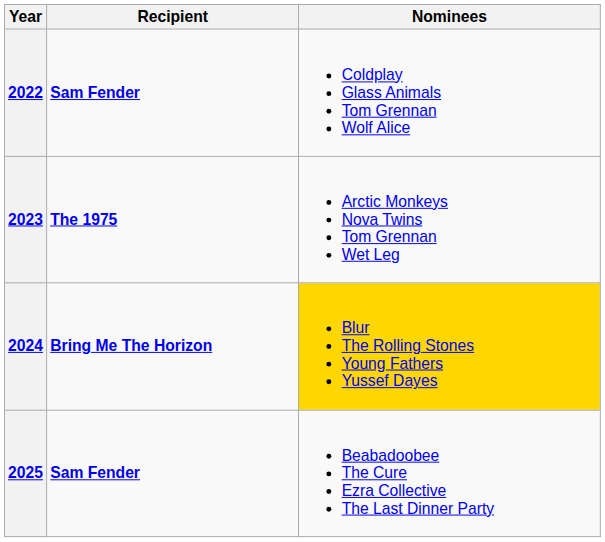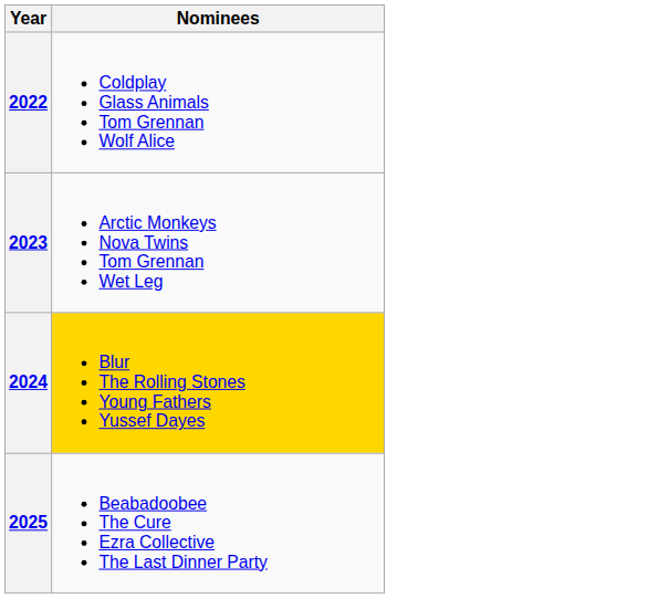 <table class="wikitable sortable">
 <tr>
 <th>Year</th>
-<th width=250px>Recipient</th>
 <th width=300px class=unsortable>Nominees</th>
 </tr>
 <tr>
 <th><a href='#'>2022</a></th>
-<td><strong><a href='#'>Sam Fender</a></strong></td>
 <td><br><ul><li><a href='#'>Coldplay</a></li><li><a href='#'>Glass Animals</a></li><li><a href='#'>Tom Grennan</a></li><li><a href='#'>Wolf Alice</a></li></ul></td>
 </tr>
 <tr>
 <th><a href='#'>2023</a></th>
-<td><strong><a href='#'>The 1975</a></strong></td>
 <td><br><ul><li><a href='#'>Arctic Monkeys</a></li><li><a href='#'>Nova Twins</a></li><li><a href='#'>Tom Grennan</a></li><li><a href='#'>Wet Leg</a></li></ul></td>
 </tr>
 <tr>
 <th><a href='#'>2024</a></th>
-<td><a href='#'><strong>Bring Me The Horizon</strong></a></td>
 <td style="background: gold;"><br><ul><li><a href='#'>Blur</a></li><li><a href='#'>The Rolling Stones</a></li><li><a href='#'>Young Fathers</a></li><li><a href='#'>Yussef Dayes</a></li></ul></td>
 </tr>
 <tr>
 <th><a href='#'>2025</a></th>
-<td><strong><a href='#'>Sam Fender</a></strong></td>
 <td><br><ul><li><a href='#'>Beabadoobee</a></li><li><a href='#'>The Cure</a></li><li><a href='#'>Ezra Collective</a></li><li><a href='#'>The Last Dinner Party</a></li></ul></td>
 </tr>
 </table>
